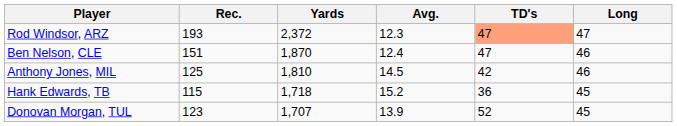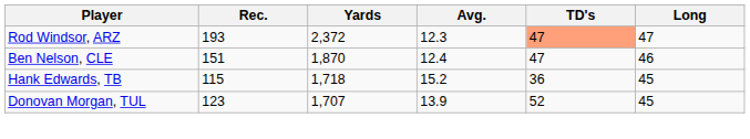 <table class="wikitable sortable">
 <tr>
 <th bgcolor="#DDDDFF" width="16%">Player</th>
 <th bgcolor="#DDDDFF" width="9%">Rec.</th>
 <th bgcolor="#DDDDFF" width="9%">Yards</th>
 <th bgcolor="#DDDDFF" width="9%">Avg.</th>
 <th bgcolor="#DDDDFF" width="9%">TD's</th>
 <th bgcolor="#DDDDFF" width="9%">Long</th>
 </tr>
 <tr>
 <td><a href='#'>Rod Windsor</a>, <a href='#'>ARZ</a></td>
 <td>193</td>
 <td>2,372</td>
 <td>12.3</td>
 <td style="background: lightsalmon;">47</td>
 <td>47</td>
 </tr>
 <tr>
 <td><a href='#'>Ben Nelson</a>, <a href='#'>CLE</a></td>
 <td>151</td>
 <td>1,870</td>
 <td>12.4</td>
 <td>47</td>
 <td>46</td>
 </tr>
 <tr>
-<td><a href='#'>Anthony Jones</a>, <a href='#'>MIL</a></td>
-<td>125</td>
-<td>1,810</td>
-<td>14.5</td>
-<td>42</td>
-<td>46</td>
-</tr>
-<tr>
 <td><a href='#'>Hank Edwards</a>, <a href='#'>TB</a></td>
 <td>115</td>
 <td>1,718</td>
 <td>15.2</td>
 <td>36</td>
 <td>45</td>
 </tr>
 <tr>
 <td><a href='#'>Donovan Morgan</a>, <a href='#'>TUL</a></td>
 <td>123</td>
 <td>1,707</td>
 <td>13.9</td>
 <td>52</td>
 <td>45</td>
 </tr>
 </table>
